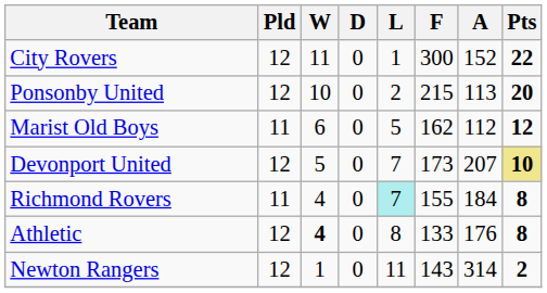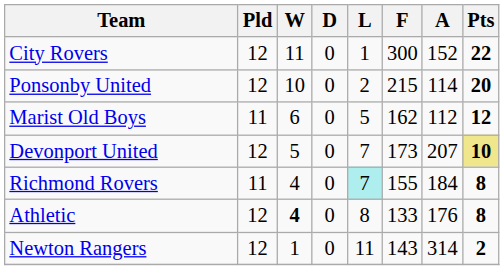 <table class="wikitable" style="text-align:center;">
 <tr>
 <th width=175>Team</th>
 <th width=20 abbr="Played">Pld</th>
 <th width=20 abbr="Won">W</th>
 <th width=20 abbr="Drawn">D</th>
 <th width=20 abbr="Lost">L</th>
 <th width=20 abbr="For">F</th>
 <th width=20 abbr="Against">A</th>
 <th width=20 abbr="Points">Pts</th>
 </tr>
 <tr>
 <td style="text-align:left;"><a href='#'>City Rovers</a></td>
 <td>12</td>
 <td>11</td>
 <td>0</td>
 <td>1</td>
 <td>300</td>
 <td>152</td>
 <td><strong>22</strong></td>
 </tr>
 <tr>
 <td style="text-align:left;"><a href='#'>Ponsonby United</a></td>
 <td>12</td>
 <td>10</td>
 <td>0</td>
 <td>2</td>
 <td>215</td>
-<td>113</td>
+<td>114</td>
 <td><strong>20</strong></td>
 </tr>
 <tr>
 <td style="text-align:left;"><a href='#'>Marist Old Boys</a></td>
 <td>11</td>
 <td>6</td>
 <td>0</td>
 <td>5</td>
 <td>162</td>
 <td>112</td>
 <td><strong>12</strong></td>
 </tr>
 <tr>
 <td style="text-align:left;"><a href='#'>Devonport United</a></td>
 <td>12</td>
 <td>5</td>
 <td>0</td>
 <td>7</td>
 <td>173</td>
 <td>207</td>
 <td style="background: khaki;"><strong>10</strong></td>
 </tr>
 <tr>
 <td style="text-align:left;"><a href='#'>Richmond Rovers</a></td>
 <td>11</td>
 <td>4</td>
 <td>0</td>
 <td style="background: paleturquoise;">7</td>
 <td>155</td>
 <td>184</td>
 <td><strong>8</strong></td>
 </tr>
 <tr>
 <td style="text-align:left;"><a href='#'>Athletic</a></td>
 <td>12</td>
 <td><strong>4</strong></td>
 <td>0</td>
 <td>8</td>
 <td>133</td>
 <td>176</td>
 <td><strong>8</strong></td>
 </tr>
 <tr>
 <td style="text-align:left;"><a href='#'>Newton Rangers</a></td>
 <td>12</td>
 <td>1</td>
 <td>0</td>
 <td>11</td>
 <td>143</td>
 <td>314</td>
 <td><strong>2</strong></td>
 </tr>
 <tr>
 </tr>
 </table>
